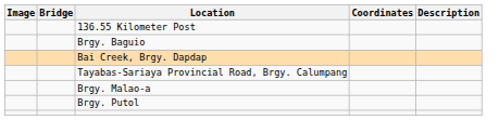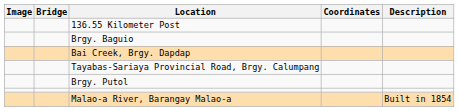 <table class="wikitable" text-align:left;">
 <tr>
 <th>Image</th>
 <th>Bridge</th>
 <th>Location</th>
 <th>Coordinates</th>
 <th>Description</th>
 </tr>
 <tr>
 <td></td>
 <td></td>
 <td>136.55 Kilometer Post</td>
 <td><small></small></td>
 <td></td>
 </tr>
 <tr>
 <td></td>
 <td></td>
 <td>Brgy. Baguio</td>
 <td><small></small></td>
 <td></td>
 </tr>
 <tr style="background-color:#ffdead;">
 <td></td>
 <td></td>
 <td>Bai Creek, Brgy. Dapdap</td>
 <td><small></small></td>
 <td></td>
 </tr>
 <tr>
 <td></td>
 <td></td>
 <td>Tayabas-Sariaya Provincial Road, Brgy. Calumpang</td>
 <td><small></small></td>
 <td></td>
 </tr>
 <tr>
 <td></td>
 <td></td>
-<td>Brgy. Malao-a</td>
-<td><small></small></td>
-<td></td>
-</tr>
-<tr>
-<td></td>
-<td></td>
 <td>Brgy. Putol</td>
 <td><small></small></td>
 <td></td>
 </tr>
 <tr>
 <td></td>
 <td></td>
 <td></td>
 <td><small></small></td>
 <td></td>
 </tr>
+<tr style="background-color:#ffdead;">
+<td></td>
+<td></td>
+<td>Malao-a River, Barangay Malao-a</td>
+<td><small></small></td>
+<td>Built in 1854</td>
+</tr>
 </table>
